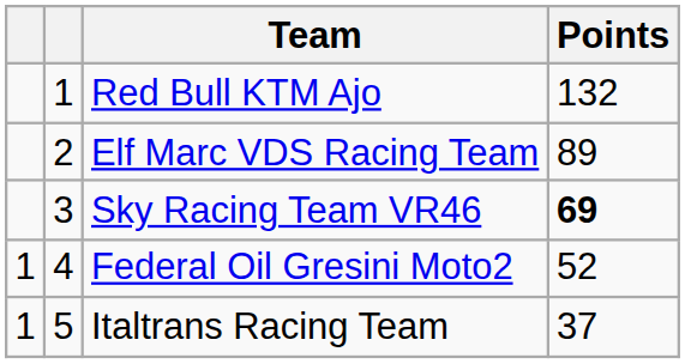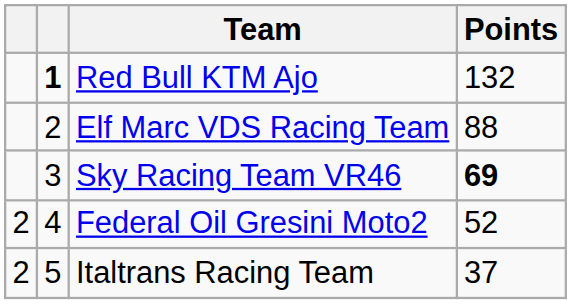 <table class="wikitable" style="font-size: 85%;">
 <tr>
 <th></th>
 <th></th>
 <th>Team</th>
 <th>Points</th>
 </tr>
 <tr>
 <td></td>
-<td align=center>1</td>
+<td align=center><strong>1</strong></td>
 <td> <a href='#'>Red Bull KTM Ajo</a></td>
 <td align=left>132</td>
 </tr>
 <tr>
 <td></td>
 <td align=center>2</td>
 <td> <a href='#'>Elf Marc VDS Racing Team</a></td>
-<td align=left>89</td>
+<td align=left>88</td>
 </tr>
 <tr>
 <td></td>
 <td align=center>3</td>
 <td> <a href='#'>Sky Racing Team VR46</a></td>
 <td align=left><strong>69</strong></td>
 </tr>
 <tr>
-<td> 1</td>
+<td> 2</td>
 <td align=center>4</td>
 <td> <a href='#'>Federal Oil Gresini Moto2</a></td>
 <td align=left>52</td>
 </tr>
 <tr>
-<td> 1</td>
+<td> 2</td>
 <td align=center>5</td>
 <td> Italtrans Racing Team</td>
 <td align=left>37</td>
 </tr>
 </table>
